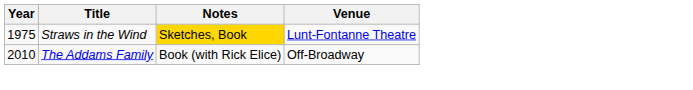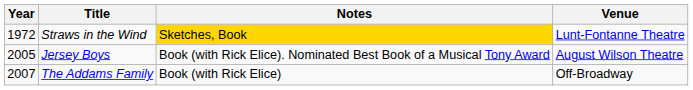 <table class="wikitable">
 <tr>
 <th>Year</th>
 <th>Title</th>
 <th class="unsortable">Notes</th>
 <th>Venue</th>
 </tr>
 <tr>
-<td>1975</td>
+<td>1972</td>
 <td><em>Straws in the Wind</em></td>
 <td style="background: gold;">Sketches, Book</td>
 <td><a href='#'>Lunt-Fontanne Theatre</a></td>
 </tr>
 <tr>
-<td>2010</td>
+<td>2005</td>
+<td><em><a href='#'>Jersey Boys</a></em></td>
+<td>Book (with Rick Elice). Nominated Best Book of a Musical <a href='#'>Tony Award</a></td>
+<td><a href='#'>August Wilson Theatre</a></td>
+</tr>
+<tr>
+<td>2007</td>
 <td><em><a href='#'>The Addams Family</a></em></td>
 <td>Book (with Rick Elice)</td>
 <td>Off-Broadway</td>
 </tr>
 </table>
